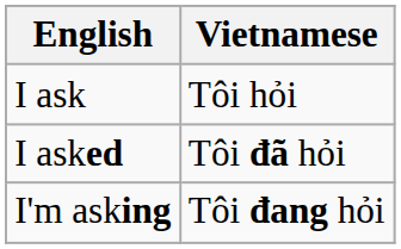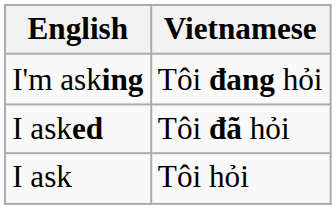 <table class="wikitable">
 <tr>
 <th>English</th>
 <th>Vietnamese</th>
 </tr>
 <tr>
-<td>I ask</td>
-<td>Tôi hỏi</td>
+<td>I'm ask<strong>ing</strong></td>
+<td>Tôi <strong>đang</strong> hỏi</td>
 </tr>
 <tr>
 <td>I ask<strong>ed</strong></td>
 <td>Tôi <strong>đã</strong> hỏi</td>
 </tr>
 <tr>
-<td>I'm ask<strong>ing</strong></td>
-<td>Tôi <strong>đang</strong> hỏi</td>
+<td>I ask</td>
+<td>Tôi hỏi</td>
 </tr>
 </table>
